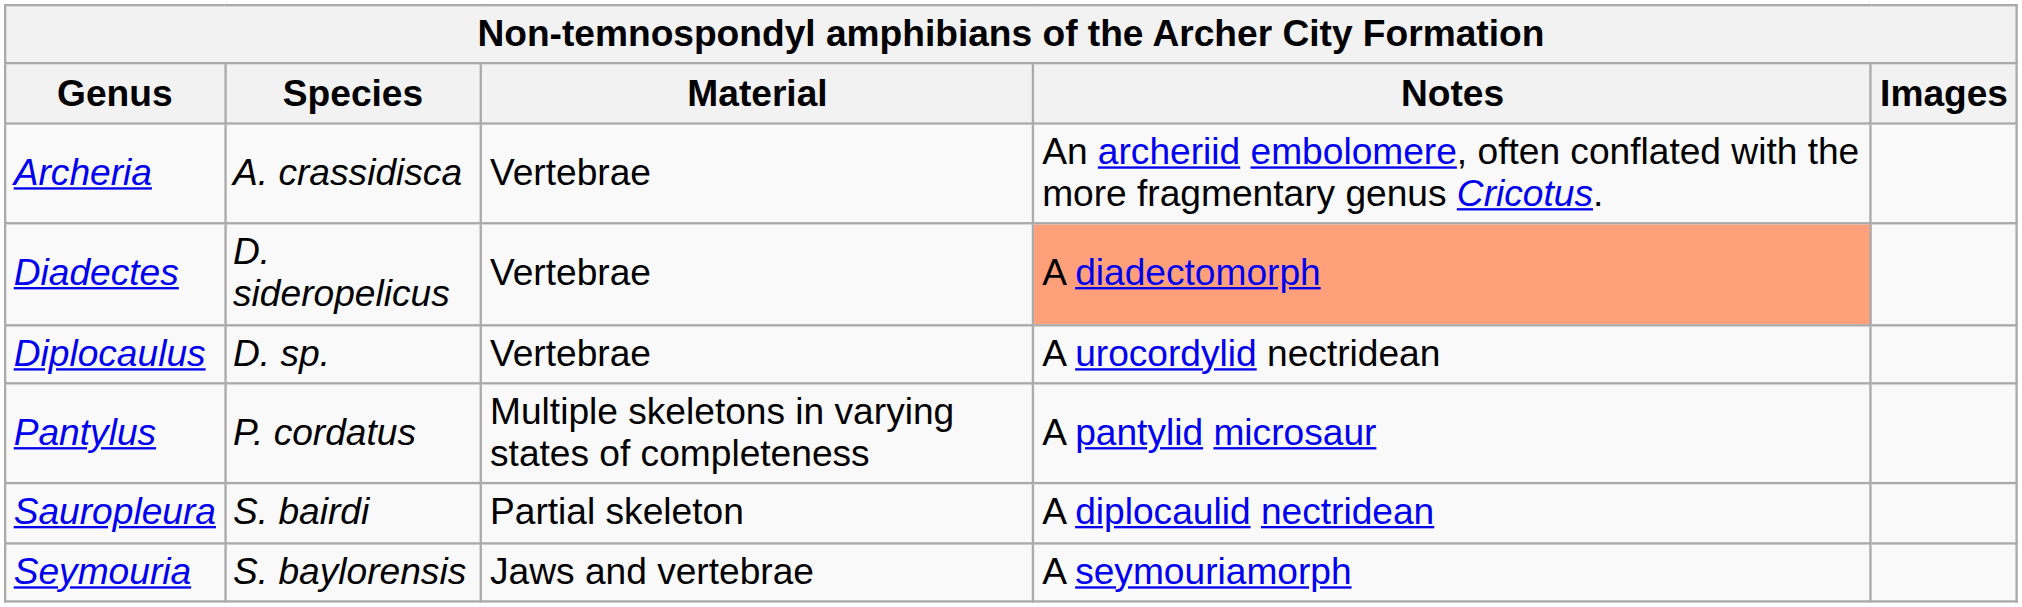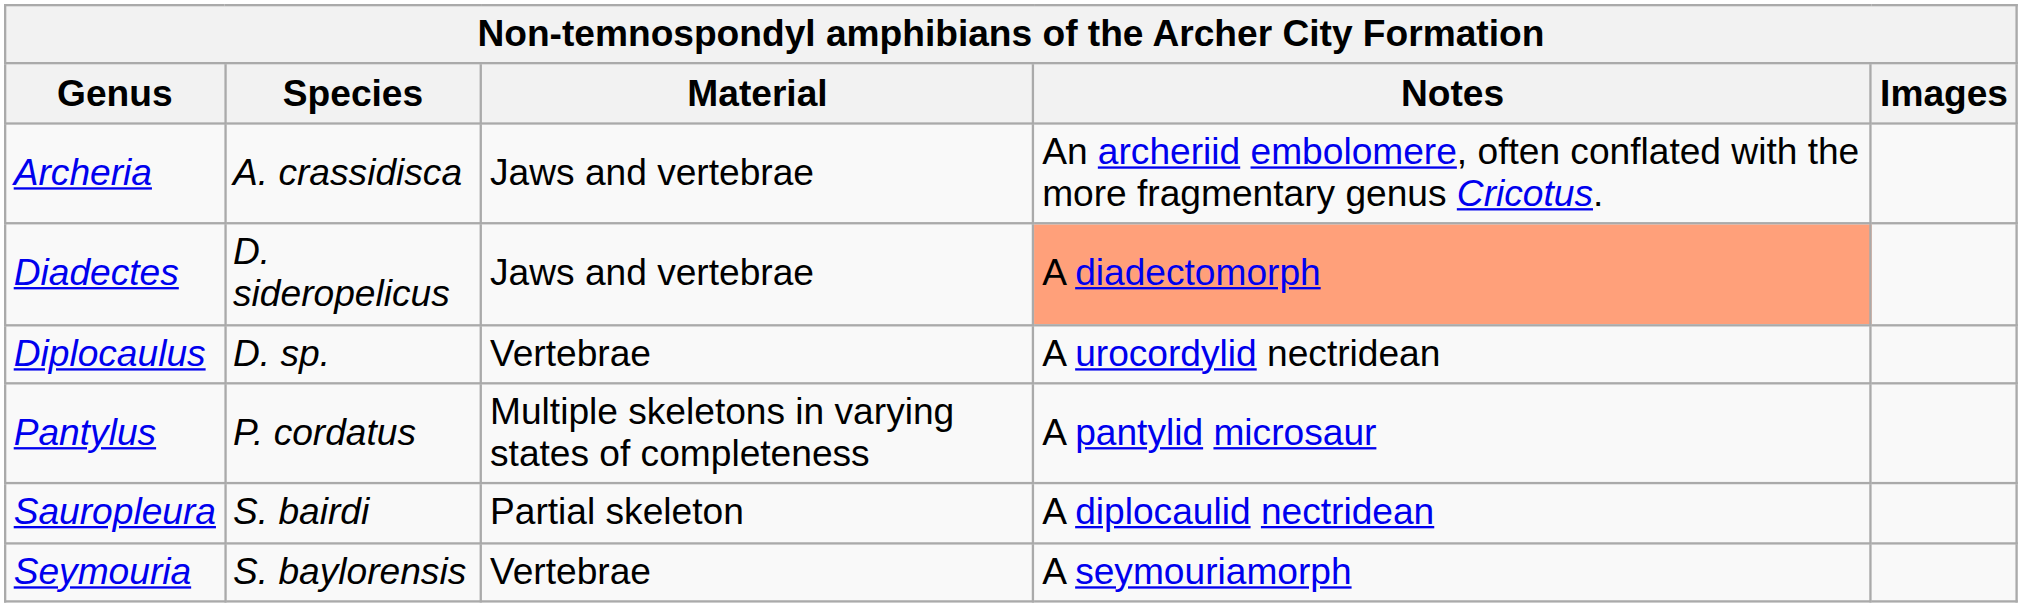 <table class="wikitable" align="center">
 <tr>
 <th colspan="5" align="center"><strong>Non-temnospondyl amphibians of the Archer City Formation</strong></th>
 </tr>
 <tr>
 <th>Genus</th>
 <th>Species</th>
 <th>Material</th>
 <th>Notes</th>
 <th>Images</th>
 </tr>
 <tr>
 <td><em><a href='#'>Archeria</a></em></td>
 <td><em>A. crassidisca</em></td>
-<td>Vertebrae</td>
+<td>Jaws and vertebrae</td>
 <td>An <a href='#'>archeriid</a> <a href='#'>embolomere</a>, often conflated with the more fragmentary genus <em><a href='#'>Cricotus</a></em>.</td>
 <td></td>
 </tr>
 <tr>
 <td><em><a href='#'>Diadectes</a></em></td>
 <td><em>D. sideropelicus</em></td>
-<td>Vertebrae</td>
+<td>Jaws and vertebrae</td>
 <td style="background: lightsalmon;">A <a href='#'>diadectomorph</a></td>
 <td></td>
 </tr>
 <tr>
 <td><em><a href='#'>Diplocaulus</a></em></td>
 <td><em>D. sp.</em></td>
 <td>Vertebrae</td>
 <td>A <a href='#'>urocordylid</a> nectridean</td>
 <td></td>
 </tr>
 <tr>
 <td><em><a href='#'>Pantylus</a></em></td>
 <td><em>P. cordatus</em></td>
 <td>Multiple skeletons in varying states of completeness</td>
 <td>A <a href='#'>pantylid</a> <a href='#'>microsaur</a></td>
 <td></td>
 </tr>
 <tr>
 <td><em><a href='#'>Sauropleura</a></em></td>
 <td><em>S. bairdi</em></td>
 <td>Partial skeleton</td>
 <td>A <a href='#'>diplocaulid</a> <a href='#'>nectridean</a></td>
 <td></td>
 </tr>
 <tr>
 <td><em><a href='#'>Seymouria</a></em></td>
 <td><em>S. baylorensis</em></td>
-<td>Jaws and vertebrae</td>
+<td>Vertebrae</td>
 <td>A <a href='#'>seymouriamorph</a></td>
 <td></td>
 </tr>
 </table>
